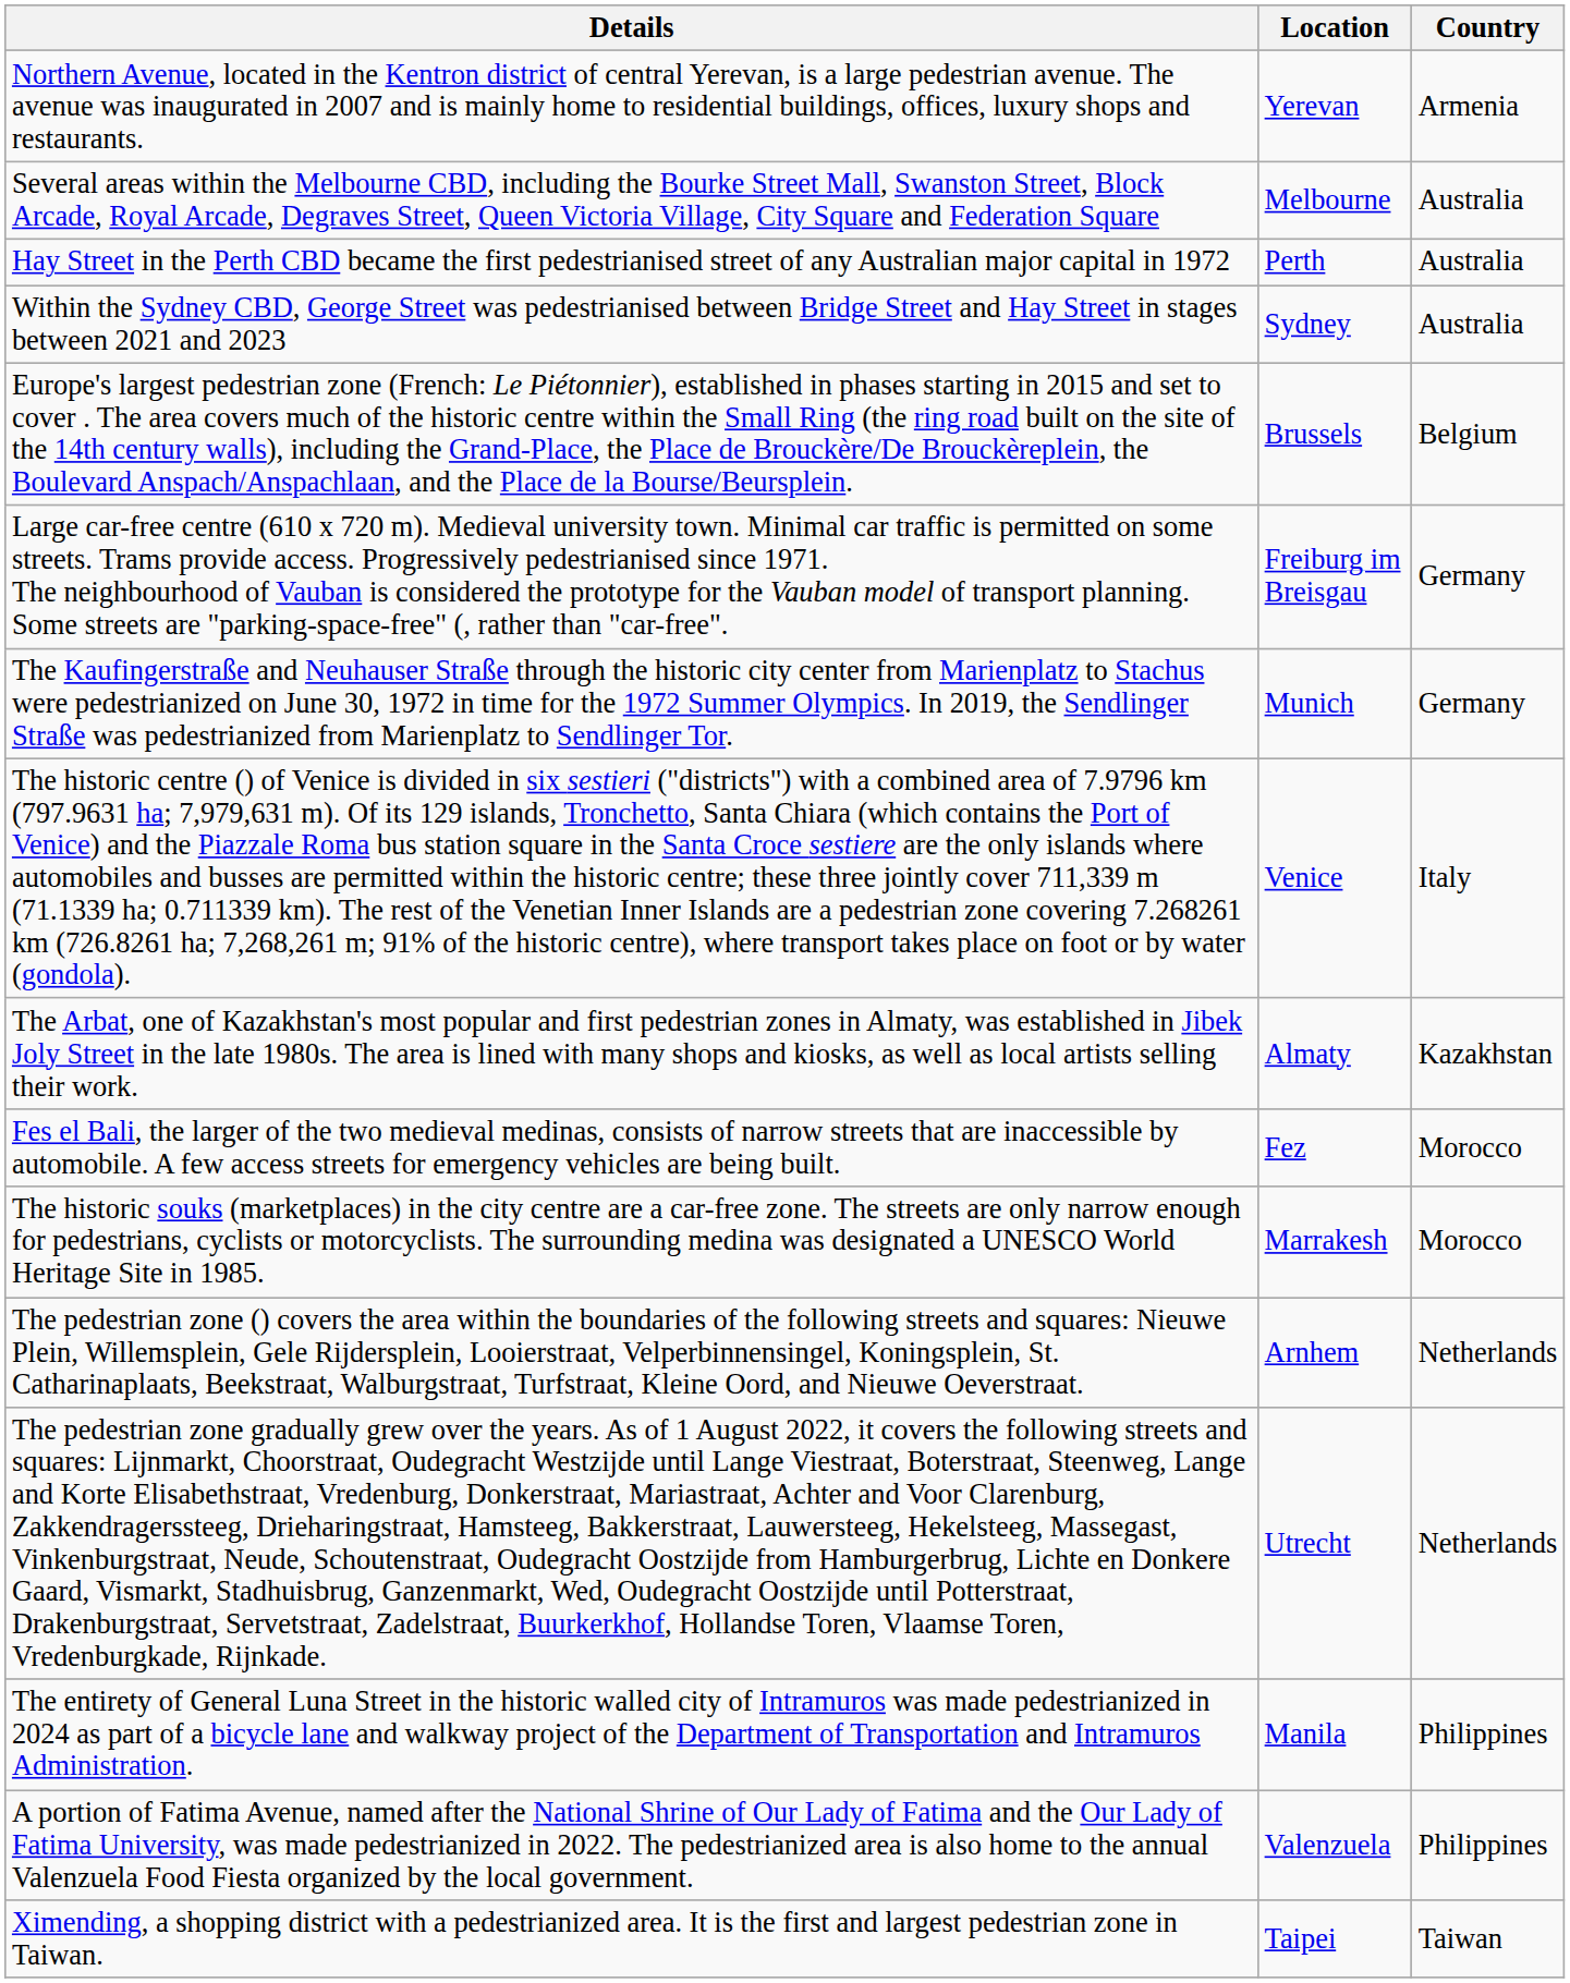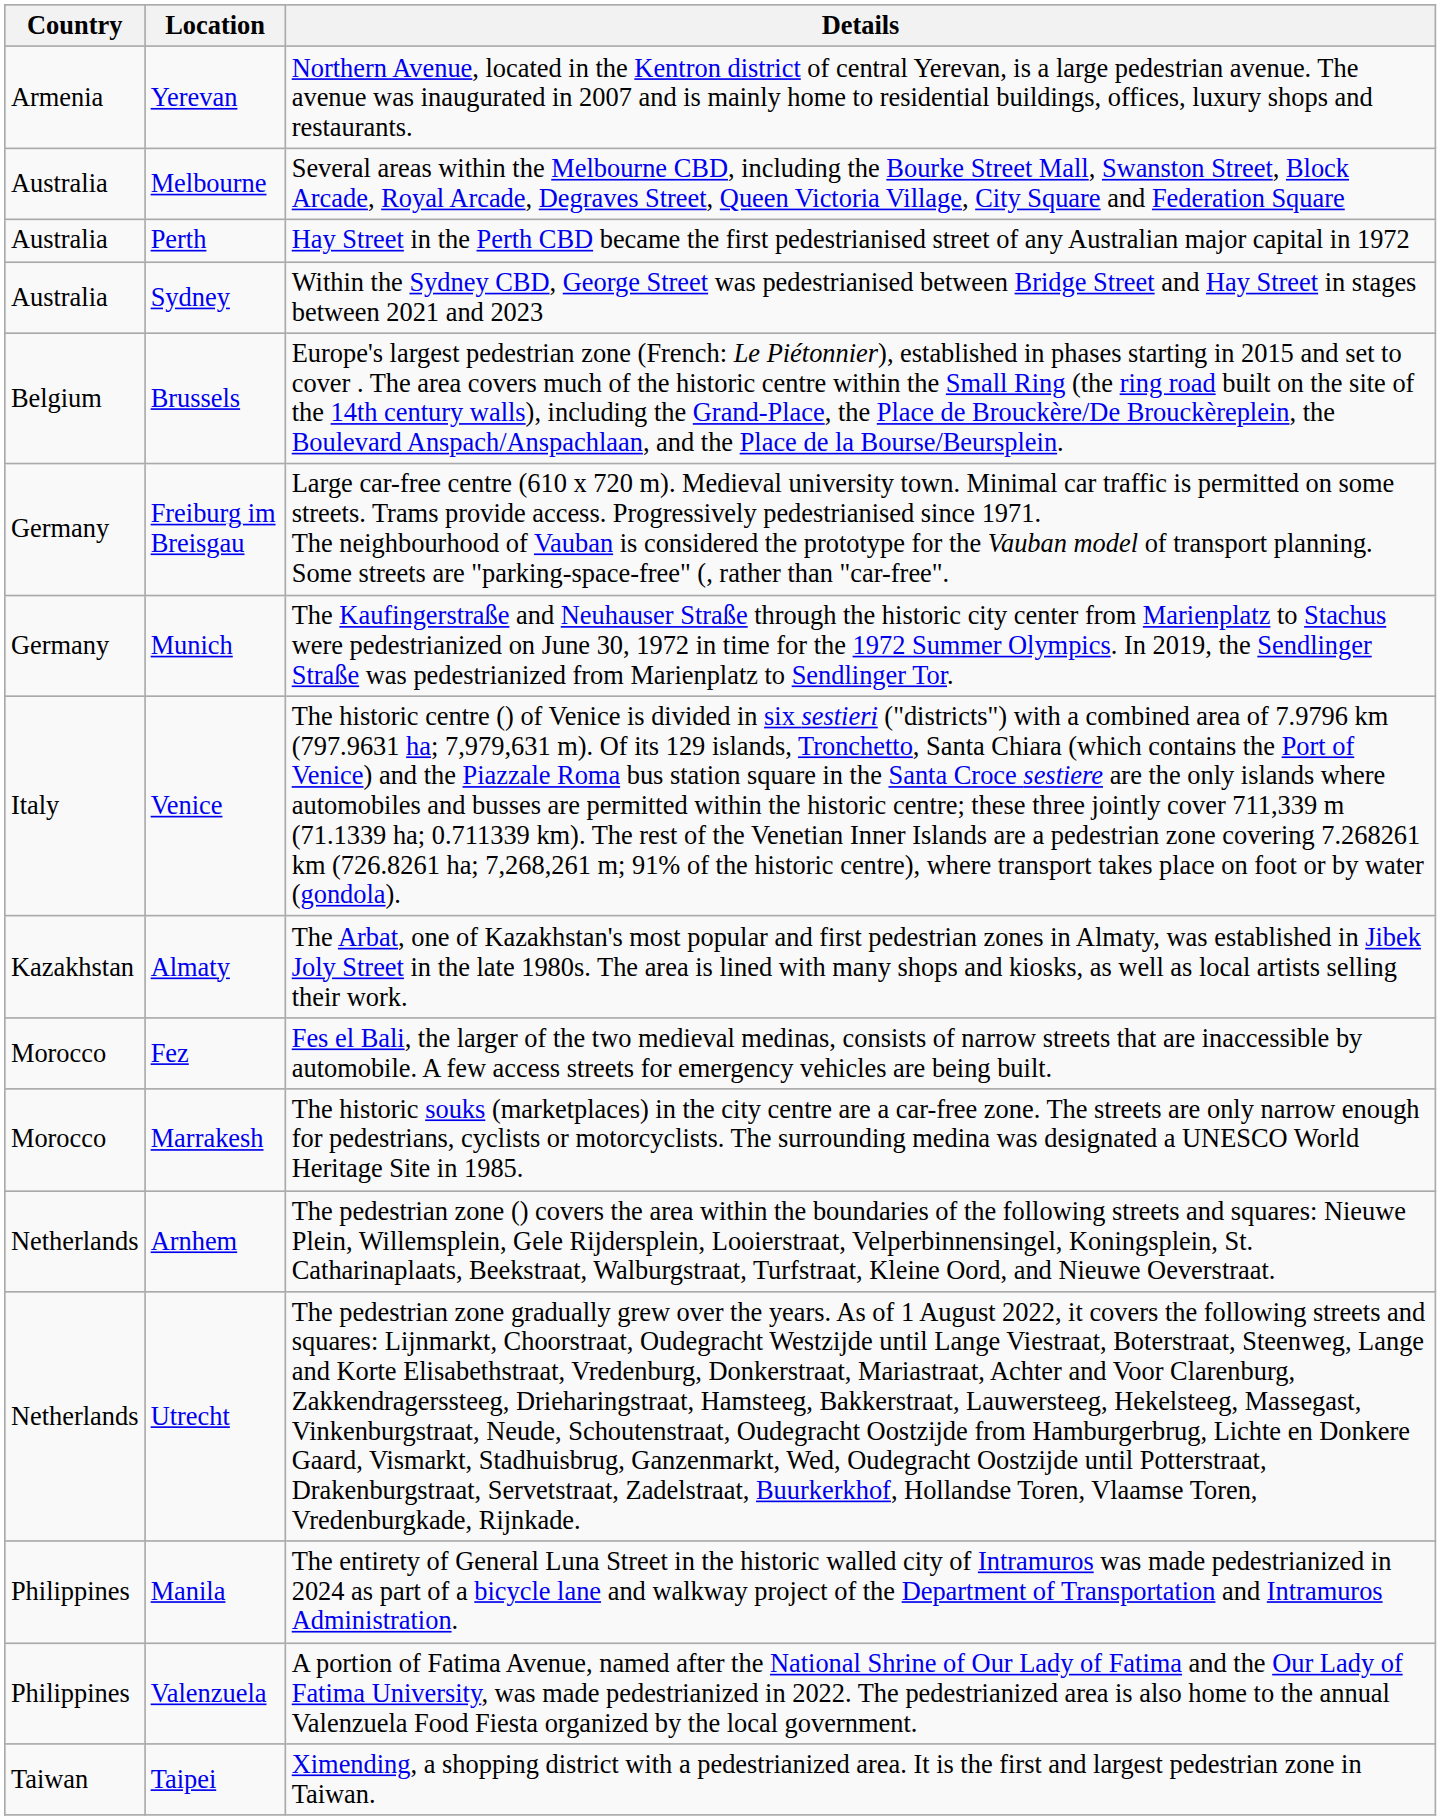 <table class="wikitable sortable">
 <tr>
+<th>Country</th>
+<th>Location</th>
 <th>Details</th>
-<th>Location</th>
-<th>Country</th>
 </tr>
 <tr>
+<td>Armenia</td>
+<td><a href='#'>Yerevan</a></td>
 <td><a href='#'>Northern Avenue</a>, located in the <a href='#'>Kentron district</a> of central Yerevan, is a large pedestrian avenue. The avenue was inaugurated in 2007 and is mainly home to residential buildings, offices, luxury shops and restaurants.</td>
-<td><a href='#'>Yerevan</a></td>
-<td>Armenia</td>
 </tr>
 <tr>
+<td>Australia</td>
+<td><a href='#'>Melbourne</a></td>
 <td>Several areas within the <a href='#'>Melbourne CBD</a>, including the <a href='#'>Bourke Street Mall</a>, <a href='#'>Swanston Street</a>, <a href='#'>Block Arcade</a>, <a href='#'>Royal Arcade</a>, <a href='#'>Degraves Street</a>, <a href='#'>Queen Victoria Village</a>, <a href='#'>City Square</a> and <a href='#'>Federation Square</a></td>
-<td><a href='#'>Melbourne</a></td>
-<td>Australia</td>
 </tr>
 <tr>
+<td>Australia</td>
+<td><a href='#'>Perth</a></td>
 <td><a href='#'>Hay Street</a> in the <a href='#'>Perth CBD</a> became the first pedestrianised street of any Australian major capital in 1972</td>
-<td><a href='#'>Perth</a></td>
-<td>Australia</td>
 </tr>
 <tr>
+<td>Australia</td>
+<td><a href='#'>Sydney</a></td>
 <td>Within the <a href='#'>Sydney CBD</a>, <a href='#'>George Street</a> was pedestrianised between <a href='#'>Bridge Street</a> and <a href='#'>Hay Street</a> in stages between 2021 and 2023</td>
-<td><a href='#'>Sydney</a></td>
-<td>Australia</td>
 </tr>
 <tr>
+<td>Belgium</td>
+<td><a href='#'>Brussels</a></td>
 <td>Europe's largest pedestrian zone (French: <em>Le Piétonnier</em>), established in phases starting in 2015 and set to cover . The area covers much of the historic centre within the <a href='#'>Small Ring</a> (the <a href='#'>ring road</a> built on the site of the <a href='#'>14th century walls</a>), including the <a href='#'>Grand-Place</a>, the <a href='#'>Place de Brouckère/De Brouckèreplein</a>, the <a href='#'>Boulevard Anspach/Anspachlaan</a>, and the <a href='#'>Place de la Bourse/Beursplein</a>.</td>
-<td><a href='#'>Brussels</a></td>
-<td>Belgium</td>
 </tr>
 <tr>
+<td>Germany</td>
+<td><a href='#'>Freiburg im Breisgau</a></td>
 <td>Large car-free centre (610 x 720 m). Medieval university town. Minimal car traffic is permitted on some streets. Trams provide access. Progressively pedestrianised since 1971.<br> The neighbourhood of <a href='#'>Vauban</a> is considered the prototype for the <em>Vauban model</em> of transport planning. Some streets are "parking-space-free" (, rather than "car-free".</td>
-<td><a href='#'>Freiburg im Breisgau</a></td>
-<td>Germany</td>
 </tr>
 <tr>
+<td>Germany</td>
+<td><a href='#'>Munich</a></td>
 <td>The <a href='#'>Kaufingerstraße</a> and <a href='#'>Neuhauser Straße</a> through the historic city center from <a href='#'>Marienplatz</a> to <a href='#'>Stachus</a> were pedestrianized on June 30, 1972 in time for the <a href='#'>1972 Summer Olympics</a>. In 2019, the <a href='#'>Sendlinger Straße</a> was pedestrianized from Marienplatz to <a href='#'>Sendlinger Tor</a>.</td>
-<td><a href='#'>Munich</a></td>
-<td>Germany</td>
 </tr>
 <tr>
+<td>Italy</td>
+<td><a href='#'>Venice</a></td>
 <td>The historic centre () of Venice is divided in <a href='#'>six <em>sestieri</em></a> ("districts") with a combined area of 7.9796 km (797.9631 <a href='#'>ha</a>; 7,979,631 m). Of its 129 islands, <a href='#'>Tronchetto</a>, Santa Chiara (which contains the <a href='#'>Port of Venice</a>) and the <a href='#'>Piazzale Roma</a> bus station square in the <a href='#'>Santa Croce <em>sestiere</em></a> are the only islands where automobiles and busses are permitted within the historic centre; these three jointly cover 711,339 m (71.1339 ha; 0.711339 km). The rest of the Venetian Inner Islands are a pedestrian zone covering 7.268261 km (726.8261 ha; 7,268,261 m;  91% of the historic centre), where transport takes place on foot or by water (<a href='#'>gondola</a>).</td>
-<td><a href='#'>Venice</a></td>
-<td>Italy</td>
 </tr>
 <tr>
+<td>Kazakhstan</td>
+<td><a href='#'>Almaty</a></td>
 <td>The <a href='#'>Arbat</a>, one of Kazakhstan's most popular and first pedestrian zones in Almaty, was established in <a href='#'>Jibek Joly Street</a> in the late 1980s. The area is lined with many shops and kiosks, as well as local artists selling their work.</td>
-<td><a href='#'>Almaty</a></td>
-<td>Kazakhstan</td>
 </tr>
 <tr>
+<td>Morocco</td>
+<td><a href='#'>Fez</a></td>
 <td><a href='#'>Fes el Bali</a>, the larger of the two medieval medinas, consists of narrow streets that are inaccessible by automobile. A few access streets for emergency vehicles are being built.</td>
-<td><a href='#'>Fez</a></td>
-<td>Morocco</td>
 </tr>
 <tr>
+<td>Morocco</td>
+<td><a href='#'>Marrakesh</a></td>
 <td>The historic <a href='#'>souks</a> (marketplaces) in the city centre are a car-free zone. The streets are only narrow enough for pedestrians, cyclists or motorcyclists. The surrounding medina was designated a UNESCO World Heritage Site in 1985.</td>
-<td><a href='#'>Marrakesh</a></td>
-<td>Morocco</td>
 </tr>
 <tr>
+<td>Netherlands</td>
+<td><a href='#'>Arnhem</a></td>
 <td>The pedestrian zone () covers the area within the boundaries of the following streets and squares: Nieuwe Plein, Willemsplein, Gele Rijdersplein, Looierstraat, Velperbinnensingel, Koningsplein, St. Catharinaplaats, Beekstraat, Walburgstraat, Turfstraat, Kleine Oord, and Nieuwe Oeverstraat.</td>
-<td><a href='#'>Arnhem</a></td>
-<td>Netherlands</td>
 </tr>
 <tr>
+<td>Netherlands</td>
+<td><a href='#'>Utrecht</a></td>
 <td>The pedestrian zone gradually grew over the years. As of 1 August 2022, it covers the following streets and squares: Lijnmarkt, Choorstraat, Oudegracht Westzijde until Lange Viestraat, Boterstraat, Steenweg, Lange and Korte Elisabethstraat, Vredenburg, Donkerstraat, Mariastraat, Achter and Voor Clarenburg, Zakkendragerssteeg, Drieharingstraat, Hamsteeg, Bakkerstraat, Lauwersteeg, Hekelsteeg, Massegast, Vinkenburgstraat, Neude, Schoutenstraat, Oudegracht Oostzijde from Hamburgerbrug, Lichte en Donkere Gaard, Vismarkt, Stadhuisbrug, Ganzenmarkt, Wed, Oudegracht Oostzijde until Potterstraat, Drakenburgstraat, Servetstraat, Zadelstraat, <a href='#'>Buurkerkhof</a>, Hollandse Toren, Vlaamse Toren, Vredenburgkade, Rijnkade.</td>
-<td><a href='#'>Utrecht</a></td>
-<td>Netherlands</td>
 </tr>
 <tr>
+<td>Philippines</td>
+<td><a href='#'>Manila</a></td>
 <td>The entirety of General Luna Street in the historic walled city of <a href='#'>Intramuros</a> was made pedestrianized in 2024 as part of a  <a href='#'>bicycle lane</a> and walkway project of the <a href='#'>Department of Transportation</a> and <a href='#'>Intramuros Administration</a>.</td>
-<td><a href='#'>Manila</a></td>
-<td>Philippines</td>
 </tr>
 <tr>
+<td>Philippines</td>
+<td><a href='#'>Valenzuela</a></td>
 <td>A portion of Fatima Avenue, named after the <a href='#'>National Shrine of Our Lady of Fatima</a> and the <a href='#'>Our Lady of Fatima University</a>, was made pedestrianized in 2022. The pedestrianized area is also home to the annual Valenzuela Food Fiesta organized by the local government.</td>
-<td><a href='#'>Valenzuela</a></td>
-<td>Philippines</td>
 </tr>
 <tr>
+<td>Taiwan</td>
+<td><a href='#'>Taipei</a></td>
 <td><a href='#'>Ximending</a>, a shopping district with a pedestrianized area. It is the first and largest pedestrian zone in Taiwan.</td>
-<td><a href='#'>Taipei</a></td>
-<td>Taiwan</td>
 </tr>
 </table>
